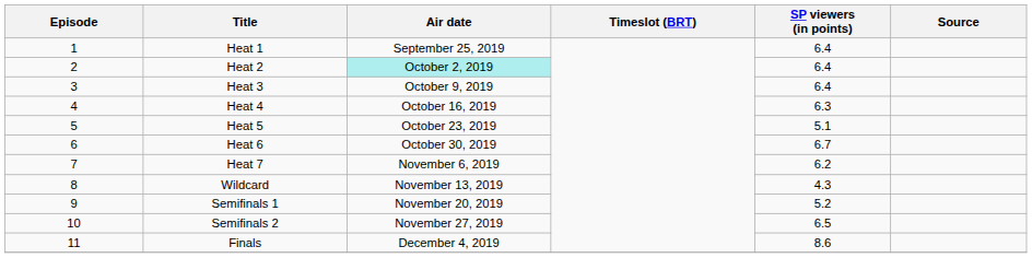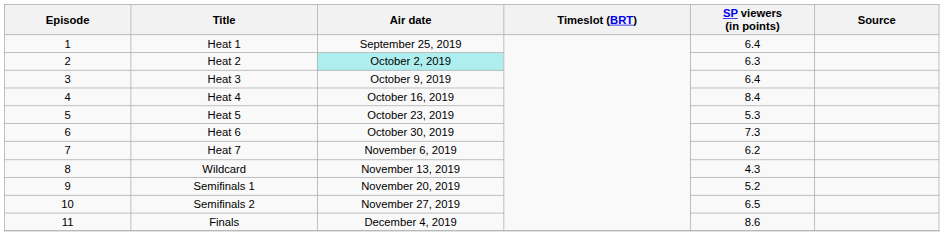 <table class="wikitable sortable" style="text-align:center; font-size:95%; width: 100%">
 <tr>
 <th width="05.0%">Episode</th>
 <th width="07.5%">Title</th>
 <th width="07.5%">Air date</th>
 <th width="07.5%">Timeslot (<a href='#'>BRT</a>)</th>
 <th width="05.0%"><a href='#'>SP</a> viewers<br>(in points)</th>
 <th width="05.0%">Source</th>
 </tr>
 <tr>
 <td>1</td>
 <td>Heat 1</td>
 <td>September 25, 2019</td>
 <td rowspan=11></td>
 <td>6.4</td>
 <td></td>
 </tr>
 <tr>
 <td>2</td>
 <td>Heat 2</td>
 <td style="background: paleturquoise;">October 2, 2019</td>
-<td>6.4</td>
+<td>6.3</td>
 <td></td>
 </tr>
 <tr>
 <td>3</td>
 <td>Heat 3</td>
 <td>October 9, 2019</td>
 <td>6.4</td>
 <td></td>
 </tr>
 <tr>
 <td>4</td>
 <td>Heat 4</td>
 <td>October 16, 2019</td>
-<td>6.3</td>
+<td>8.4</td>
 <td></td>
 </tr>
 <tr>
 <td>5</td>
 <td>Heat 5</td>
 <td>October 23, 2019</td>
-<td>5.1</td>
+<td>5.3</td>
 <td></td>
 </tr>
 <tr>
 <td>6</td>
 <td>Heat 6</td>
 <td>October 30, 2019</td>
-<td>6.7</td>
+<td>7.3</td>
 <td></td>
 </tr>
 <tr>
 <td>7</td>
 <td>Heat 7</td>
 <td>November 6, 2019</td>
 <td>6.2</td>
 <td></td>
 </tr>
 <tr>
 <td>8</td>
 <td>Wildcard</td>
 <td>November 13, 2019</td>
 <td>4.3</td>
 <td></td>
 </tr>
 <tr>
 <td>9</td>
 <td>Semifinals 1</td>
 <td>November 20, 2019</td>
 <td>5.2</td>
 <td></td>
 </tr>
 <tr>
 <td>10</td>
 <td>Semifinals 2</td>
 <td>November 27, 2019</td>
 <td>6.5</td>
 <td></td>
 </tr>
 <tr>
 <td>11</td>
 <td>Finals</td>
 <td>December 4, 2019</td>
 <td>8.6</td>
 <td></td>
 </tr>
 <tr>
 </tr>
 </table>
